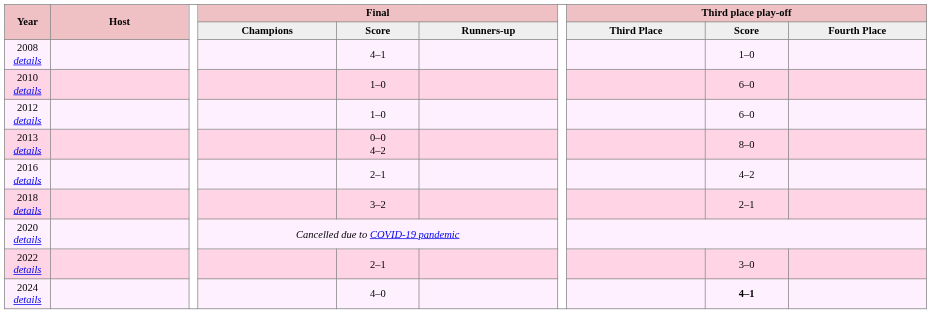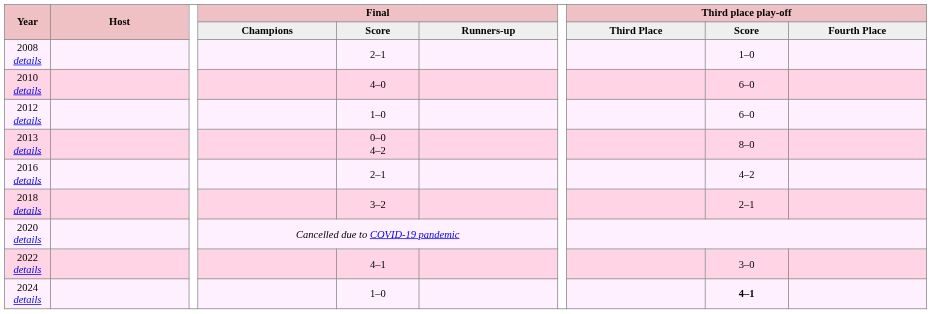 <table border="1" style="border-collapse:collapse; font-size:90%;" cellpadding="3" cellspacing="0" width="100%">
 <tr bgcolor="#EFC1C4">
 <th rowspan=2 width=5%>Year</th>
 <th rowspan=2 width=15%>Host</th>
 <th width=1% rowspan=12 bgcolor=ffffff></th>
 <th colspan=3>Final</th>
 <th width=1% rowspan=12 bgcolor=ffffff></th>
 <th colspan=3>Third place play-off</th>
 </tr>
 <tr bgcolor="#EFEFEF">
 <th width=15%>Champions</th>
 <th width=9%>Score</th>
 <th width=15%>Runners-up</th>
 <th width=15%>Third Place</th>
 <th width=9%>Score</th>
 <th width=15%>Fourth Place</th>
 </tr>
 <tr align="center" bgcolor="#fff0ff">
 <td>2008  <br> <em><a href='#'>details</a></em></td>
 <td></td>
 <td><strong></strong></td>
-<td>4–1</td>
+<td>2–1</td>
 <td></td>
 <td></td>
 <td>1–0</td>
 <td></td>
 </tr>
 <tr align="center" bgcolor="#FFD4E4">
 <td>2010 <br> <em><a href='#'>details</a></em></td>
 <td></td>
 <td><strong></strong></td>
-<td>1–0</td>
+<td>4–0</td>
 <td></td>
 <td></td>
 <td>6–0</td>
 <td></td>
 </tr>
 <tr align="center" bgcolor="#fff0ff">
 <td>2012 <br> <em><a href='#'>details</a></em></td>
 <td></td>
 <td><strong></strong></td>
 <td>1–0</td>
 <td></td>
 <td></td>
 <td>6–0</td>
 <td></td>
 </tr>
 <tr align="center" bgcolor="#FFD4E4">
 <td>2013 <br> <em><a href='#'>details</a></em></td>
 <td></td>
 <td><strong></strong></td>
 <td>0–0<br> 4–2 </td>
 <td></td>
 <td></td>
 <td>8–0</td>
 <td></td>
 </tr>
 <tr align="center" bgcolor="#fff0ff">
 <td>2016 <br> <em><a href='#'>details</a></em></td>
 <td></td>
 <td><strong></strong></td>
 <td>2–1</td>
 <td></td>
 <td></td>
 <td>4–2</td>
 <td></td>
 </tr>
 <tr align="center" bgcolor="#FFD4E4">
 <td>2018 <br> <em><a href='#'>details</a></em></td>
 <td><br></td>
 <td><strong></strong></td>
 <td>3–2</td>
 <td></td>
 <td></td>
 <td>2–1</td>
 <td></td>
 </tr>
 <tr align="center" bgcolor="#fff0ff">
 <td>2020 <br> <em><a href='#'>details</a></em></td>
 <td></td>
 <td colspan=3><em>Cancelled due to <a href='#'>COVID-19 pandemic</a></em></td>
 <td colspan=3></td>
 </tr>
 <tr align="center" bgcolor="#FFD4E4">
 <td>2022 <br> <em><a href='#'>details</a></em></td>
 <td></td>
 <td><strong></strong></td>
-<td>2–1</td>
+<td>4–1</td>
 <td></td>
 <td></td>
 <td>3–0</td>
 <td></td>
 </tr>
 <tr align="center" bgcolor="#fff0ff">
 <td>2024 <br> <em><a href='#'>details</a></em></td>
 <td></td>
 <td><strong></strong></td>
-<td>4–0</td>
+<td>1–0</td>
 <td></td>
 <td></td>
 <td><strong>4–1</strong></td>
 <td></td>
 </tr>
 </table>
